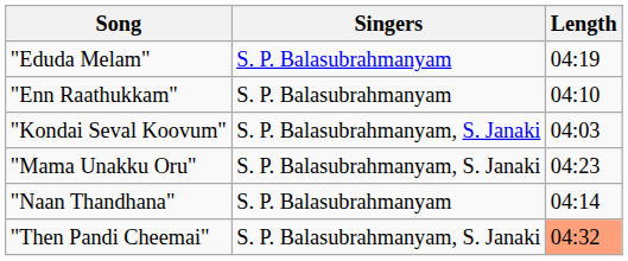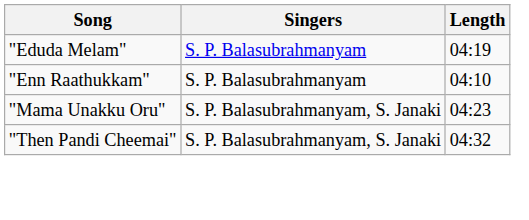 <table class="wikitable" style="font-size:95%;">
 <tr>
 <th>Song</th>
 <th>Singers</th>
 <th>Length</th>
 </tr>
 <tr>
 <td>"Eduda Melam"</td>
 <td><a href='#'>S. P. Balasubrahmanyam</a></td>
 <td>04:19</td>
 </tr>
 <tr>
 <td>"Enn Raathukkam"</td>
 <td>S. P. Balasubrahmanyam</td>
 <td>04:10</td>
 </tr>
 <tr>
-<td>"Kondai Seval Koovum"</td>
-<td>S. P. Balasubrahmanyam, <a href='#'>S. Janaki</a></td>
-<td>04:03</td>
-</tr>
-<tr>
 <td>"Mama Unakku Oru"</td>
 <td>S. P. Balasubrahmanyam, S. Janaki</td>
 <td>04:23</td>
 </tr>
 <tr>
-<td>"Naan Thandhana"</td>
-<td>S. P. Balasubrahmanyam</td>
-<td>04:14</td>
-</tr>
-<tr>
 <td>"Then Pandi Cheemai"</td>
 <td>S. P. Balasubrahmanyam, S. Janaki</td>
-<td style="background: lightsalmon;">04:32</td>
+<td>04:32</td>
 </tr>
 </table>
